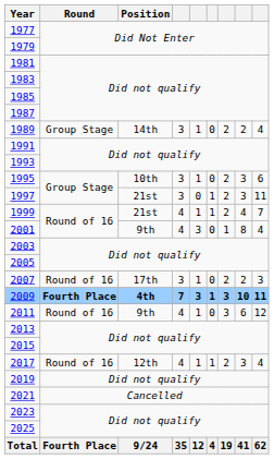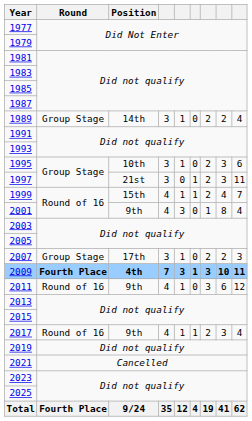 <table class="wikitable" style="text-align: center">
 <tr>
 <th>Year</th>
 <th>Round</th>
 <th>Position</th>
 <th></th>
 <th></th>
 <th></th>
 <th></th>
 <th></th>
 <th></th>
 </tr>
 <tr>
 <td> <a href='#'>1977</a></td>
 <td rowspan=2 colspan=8><em>Did Not Enter</em></td>
 </tr>
 <tr>
 <td> <a href='#'>1979</a></td>
 </tr>
 <tr>
 <td> <a href='#'>1981</a></td>
 <td rowspan=4 colspan=8><em>Did not qualify</em></td>
 </tr>
 <tr>
 <td> <a href='#'>1983</a></td>
 </tr>
 <tr>
 <td> <a href='#'>1985</a></td>
 </tr>
 <tr>
 <td> <a href='#'>1987</a></td>
 </tr>
 <tr>
 <td> <a href='#'>1989</a></td>
 <td>Group Stage</td>
 <td>14th</td>
 <td>3</td>
 <td>1</td>
 <td>0</td>
 <td>2</td>
 <td>2</td>
 <td>4</td>
 </tr>
 <tr>
 <td> <a href='#'>1991</a></td>
 <td rowspan=2 colspan=8><em>Did not qualify</em></td>
 </tr>
 <tr>
 <td> <a href='#'>1993</a></td>
 </tr>
 <tr>
 <td> <a href='#'>1995</a></td>
 <td rowspan=2>Group Stage</td>
 <td>10th</td>
 <td>3</td>
 <td>1</td>
 <td>0</td>
 <td>2</td>
 <td>3</td>
 <td>6</td>
 </tr>
 <tr>
 <td> <a href='#'>1997</a></td>
 <td>21st</td>
 <td>3</td>
 <td>0</td>
 <td>1</td>
 <td>2</td>
 <td>3</td>
 <td>11</td>
 </tr>
 <tr>
 <td> <a href='#'>1999</a></td>
 <td rowspan=2>Round of 16</td>
-<td>21st</td>
+<td>15th</td>
 <td>4</td>
 <td>1</td>
 <td>1</td>
 <td>2</td>
 <td>4</td>
 <td>7</td>
 </tr>
 <tr>
 <td> <a href='#'>2001</a></td>
 <td>9th</td>
 <td>4</td>
 <td>3</td>
 <td>0</td>
 <td>1</td>
 <td>8</td>
 <td>4</td>
 </tr>
 <tr>
 <td> <a href='#'>2003</a></td>
 <td rowspan=2 colspan=8><em>Did not qualify</em></td>
 </tr>
 <tr>
 <td> <a href='#'>2005</a></td>
 </tr>
 <tr>
 <td> <a href='#'>2007</a></td>
-<td>Round of 16</td>
+<td>Group Stage</td>
 <td>17th</td>
 <td>3</td>
 <td>1</td>
 <td>0</td>
 <td>2</td>
 <td>2</td>
 <td>3</td>
 </tr>
 <tr style="background:#9acdff;">
 <td> <a href='#'>2009</a></td>
 <td><strong>Fourth Place</strong></td>
 <td><strong>4th</strong></td>
 <td><strong>7</strong></td>
 <td><strong>3</strong></td>
 <td><strong>1</strong></td>
 <td><strong>3</strong></td>
 <td><strong>10</strong></td>
 <td><strong>11</strong></td>
 </tr>
 <tr>
 <td> <a href='#'>2011</a></td>
 <td>Round of 16</td>
 <td>9th</td>
 <td>4</td>
 <td>1</td>
 <td>0</td>
 <td>3</td>
 <td>6</td>
 <td>12</td>
 </tr>
 <tr>
 <td> <a href='#'>2013</a></td>
 <td rowspan=2 colspan=8><em>Did not qualify</em></td>
 </tr>
 <tr>
 <td> <a href='#'>2015</a></td>
 </tr>
 <tr>
 <td> <a href='#'>2017</a></td>
 <td>Round of 16</td>
-<td>12th</td>
+<td>9th</td>
 <td>4</td>
 <td>1</td>
 <td>1</td>
 <td>2</td>
 <td>3</td>
 <td>4</td>
 </tr>
 <tr>
 <td> <a href='#'>2019</a></td>
 <td colspan=8><em>Did not qualify</em></td>
 </tr>
 <tr>
 <td> <a href='#'>2021</a></td>
 <td colspan=8><em>Cancelled</em></td>
 </tr>
 <tr>
 <td> <a href='#'>2023</a></td>
 <td rowspan=2 colspan=8><em>Did not qualify</em></td>
 </tr>
 <tr>
 <td> <a href='#'>2025</a></td>
 </tr>
 <tr>
 <th>Total</th>
 <th>Fourth Place</th>
 <th>9/24</th>
 <th>35</th>
 <th>12</th>
 <th>4</th>
 <th>19</th>
 <th>41</th>
 <th>62</th>
 </tr>
 </table>
